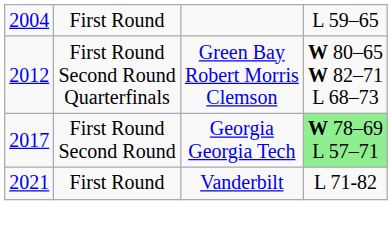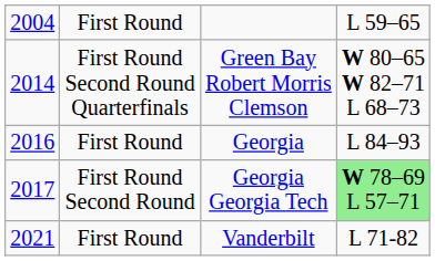 <table class="wikitable">
 <tr align="center">
 <td><a href='#'>2004</a></td>
 <td>First Round</td>
 <td></td>
 <td>L 59–65</td>
 </tr>
 <tr align="center">
-<td><a href='#'>2012</a></td>
+<td><a href='#'>2014</a></td>
 <td>First Round<br>Second Round<br>Quarterfinals</td>
 <td><a href='#'>Green Bay</a><br><a href='#'>Robert Morris</a><br><a href='#'>Clemson</a></td>
 <td><strong>W</strong> 80–65<br><strong>W</strong> 82–71<br>L 68–73</td>
+</tr>
+<tr align="center">
+<td><a href='#'>2016</a></td>
+<td>First Round</td>
+<td><a href='#'>Georgia</a></td>
+<td>L 84–93</td>
 </tr>
 <tr align="center">
 <td><a href='#'>2017</a></td>
 <td>First Round<br>Second Round</td>
 <td><a href='#'>Georgia</a><br><a href='#'>Georgia Tech</a></td>
 <td style="background: lightgreen;"><strong>W</strong> 78–69<br>L 57–71</td>
 </tr>
 <tr align="center">
 <td><a href='#'>2021</a></td>
 <td>First Round</td>
 <td><a href='#'>Vanderbilt</a></td>
 <td>L 71-82</td>
 </tr>
 </table>
